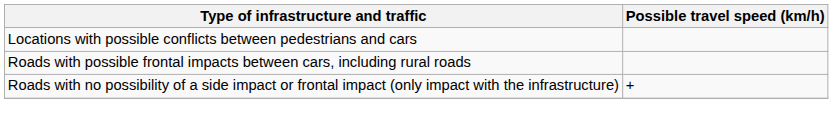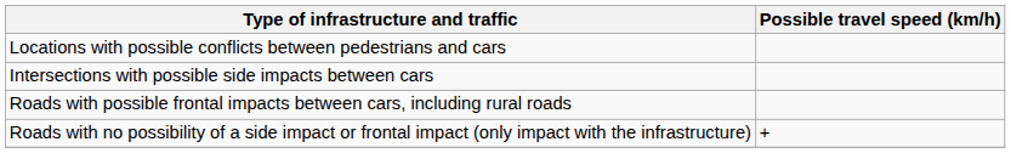 <table class="wikitable">
 <tr>
 <th>Type of infrastructure and traffic</th>
 <th>Possible travel speed (km/h)</th>
 </tr>
 <tr>
 <td>Locations with possible conflicts between pedestrians and cars</td>
+<td></td>
+</tr>
+<tr>
+<td>Intersections with possible side impacts between cars</td>
 <td></td>
 </tr>
 <tr>
 <td>Roads with possible frontal impacts between cars, including rural roads</td>
 <td></td>
 </tr>
 <tr>
 <td>Roads with no possibility of a side impact or frontal impact (only impact with the infrastructure)</td>
 <td>+</td>
 </tr>
 <tr>
 </tr>
 </table>
